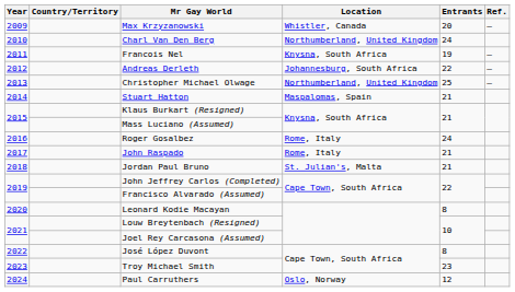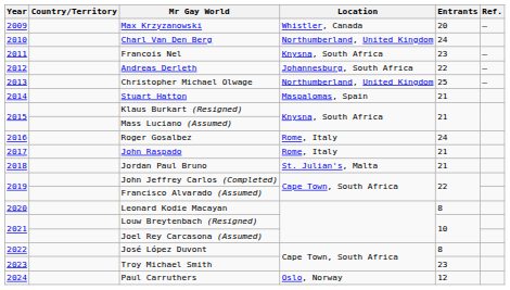 <table class="wikitable sortable" style="font-size: 85%;">
 <tr>
 <th>Year</th>
 <th>Country/Territory</th>
 <th>Mr Gay World</th>
 <th>Location</th>
 <th>Entrants</th>
 <th>Ref.</th>
 </tr>
 <tr>
 <td><a href='#'>2009</a></td>
 <td></td>
 <td><a href='#'>Max Krzyzanowski</a></td>
 <td><a href='#'>Whistler</a>, Canada</td>
 <td>20</td>
 <td>—</td>
 </tr>
 <tr>
 <td><a href='#'>2010</a></td>
 <td></td>
 <td><a href='#'>Charl Van Den Berg</a></td>
 <td><a href='#'>Northumberland</a>, <a href='#'>United Kingdom</a></td>
 <td>24</td>
 <td></td>
 </tr>
 <tr>
 <td><a href='#'>2011</a></td>
 <td></td>
 <td>Francois Nel</td>
 <td><a href='#'>Knysna</a>, South Africa</td>
-<td>19</td>
+<td>23</td>
 <td>—</td>
 </tr>
 <tr>
 <td><a href='#'>2012</a></td>
 <td></td>
 <td><a href='#'>Andreas Derleth</a></td>
 <td><a href='#'>Johannesburg</a>, South Africa</td>
 <td>22</td>
 <td>—</td>
 </tr>
 <tr>
 <td><a href='#'>2013</a></td>
 <td></td>
 <td>Christopher Michael Olwage</td>
 <td><a href='#'>Northumberland</a>, <a href='#'>United Kingdom</a></td>
 <td>25</td>
 <td>—</td>
 </tr>
 <tr>
 <td><a href='#'>2014</a></td>
 <td></td>
 <td><a href='#'>Stuart Hatton</a></td>
 <td><a href='#'>Maspalomas</a>, Spain</td>
 <td>21</td>
 <td></td>
 </tr>
 <tr>
 <td rowspan="2"><a href='#'>2015</a></td>
 <td></td>
 <td>Klaus Burkart <em>(Resigned)</em></td>
 <td rowspan="2"><a href='#'>Knysna</a>, South Africa</td>
 <td rowspan="2">21</td>
 <td rowspan="2"></td>
 </tr>
 <tr>
 <td></td>
 <td>Mass Luciano <em>(Assumed)</em></td>
 </tr>
 <tr>
 <td><a href='#'>2016</a></td>
 <td></td>
 <td>Roger Gosalbez</td>
 <td><a href='#'>Rome</a>, Italy</td>
 <td>24</td>
 <td></td>
 </tr>
 <tr>
 <td><a href='#'>2017</a></td>
 <td></td>
 <td><a href='#'>John Raspado</a></td>
 <td><a href='#'>Rome</a>, Italy</td>
 <td>21</td>
 <td></td>
 </tr>
 <tr>
 <td><a href='#'>2018</a></td>
 <td></td>
 <td>Jordan Paul Bruno</td>
 <td><a href='#'>St. Julian's</a>, Malta</td>
 <td>21</td>
 <td></td>
 </tr>
 <tr>
 <td rowspan="2"><a href='#'>2019</a></td>
 <td></td>
 <td>John Jeffrey Carlos <em>(Completed)</em></td>
 <td rowspan="2"><a href='#'>Cape Town</a>, South Africa</td>
 <td rowspan="2">22</td>
 <td></td>
 </tr>
 <tr>
 <td></td>
 <td>Francisco Alvarado <em>(Assumed)</em></td>
 <td></td>
 </tr>
 <tr>
 <td><a href='#'>2020</a></td>
 <td></td>
 <td>Leonard Kodie Macayan</td>
 <td rowspan="3"><em></em></td>
 <td>8</td>
 <td></td>
 </tr>
 <tr>
 <td rowspan="2"><a href='#'>2021</a></td>
 <td></td>
 <td>Louw Breytenbach <em>(Resigned)</em></td>
 <td rowspan="2">10</td>
 <td></td>
 </tr>
 <tr>
 <td></td>
 <td>Joel Rey Carcasona <em>(Assumed)</em></td>
 <td></td>
 </tr>
 <tr>
 <td><a href='#'>2022</a></td>
 <td></td>
 <td>José López Duvont</td>
 <td rowspan="2">Cape Town, South Africa</td>
 <td>8</td>
 <td></td>
 </tr>
 <tr>
 <td><a href='#'>2023</a></td>
 <td></td>
 <td>Troy Michael Smith</td>
 <td>23</td>
 <td></td>
 </tr>
 <tr>
 <td><a href='#'>2024</a></td>
 <td></td>
 <td>Paul Carruthers</td>
 <td><a href='#'>Oslo</a>, Norway</td>
 <td>12</td>
 <td></td>
 </tr>
 </table>
